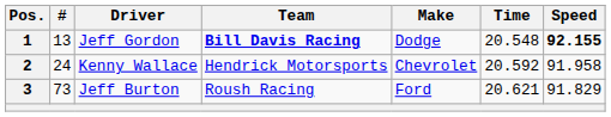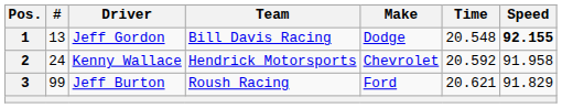 <table class="wikitable" style="font-size:95%">
 <tr>
 <th>Pos.</th>
 <th>#</th>
 <th>Driver</th>
 <th>Team</th>
 <th>Make</th>
 <th>Time</th>
 <th>Speed</th>
 </tr>
 <tr>
 <th>1</th>
 <td>13</td>
 <td><a href='#'>Jeff Gordon</a></td>
-<td><strong><a href='#'>Bill Davis Racing</a></strong></td>
+<td><a href='#'>Bill Davis Racing</a></td>
 <td><a href='#'>Dodge</a></td>
 <td>20.548</td>
 <td><strong>92.155</strong></td>
 </tr>
 <tr>
 <th>2</th>
 <td>24</td>
 <td><a href='#'>Kenny Wallace</a></td>
 <td><a href='#'>Hendrick Motorsports</a></td>
 <td><a href='#'>Chevrolet</a></td>
 <td>20.592</td>
 <td>91.958</td>
 </tr>
 <tr>
 <th>3</th>
-<td>73</td>
+<td>99</td>
 <td><a href='#'>Jeff Burton</a></td>
 <td><a href='#'>Roush Racing</a></td>
 <td><a href='#'>Ford</a></td>
 <td>20.621</td>
 <td>91.829</td>
 </tr>
 <tr>
 <th colspan="7"></th>
 </tr>
 </table>
